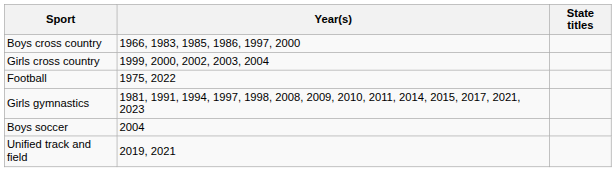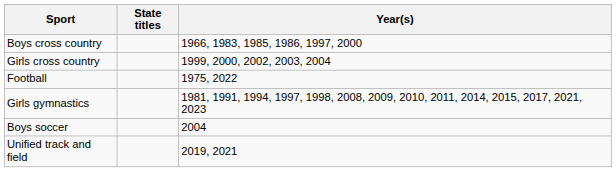 <table class="wikitable">
 <tr>
 <th>Sport</th>
+<th>State titles</th>
 <th>Year(s)</th>
-<th>State titles</th>
 </tr>
 <tr>
 <td>Boys cross country</td>
+<td></td>
 <td>1966, 1983, 1985, 1986, 1997, 2000</td>
-<td></td>
 </tr>
 <tr>
 <td>Girls cross country</td>
+<td></td>
 <td>1999, 2000, 2002, 2003, 2004</td>
-<td></td>
 </tr>
 <tr>
 <td>Football</td>
+<td></td>
 <td>1975, 2022</td>
-<td></td>
 </tr>
 <tr>
 <td>Girls gymnastics</td>
+<td></td>
 <td>1981, 1991, 1994, 1997, 1998, 2008, 2009, 2010, 2011, 2014, 2015, 2017, 2021, 2023</td>
-<td></td>
 </tr>
 <tr>
 <td>Boys soccer</td>
+<td></td>
 <td>2004</td>
-<td></td>
 </tr>
 <tr>
 <td>Unified track and field</td>
+<td></td>
 <td>2019, 2021</td>
-<td></td>
 </tr>
 </table>
